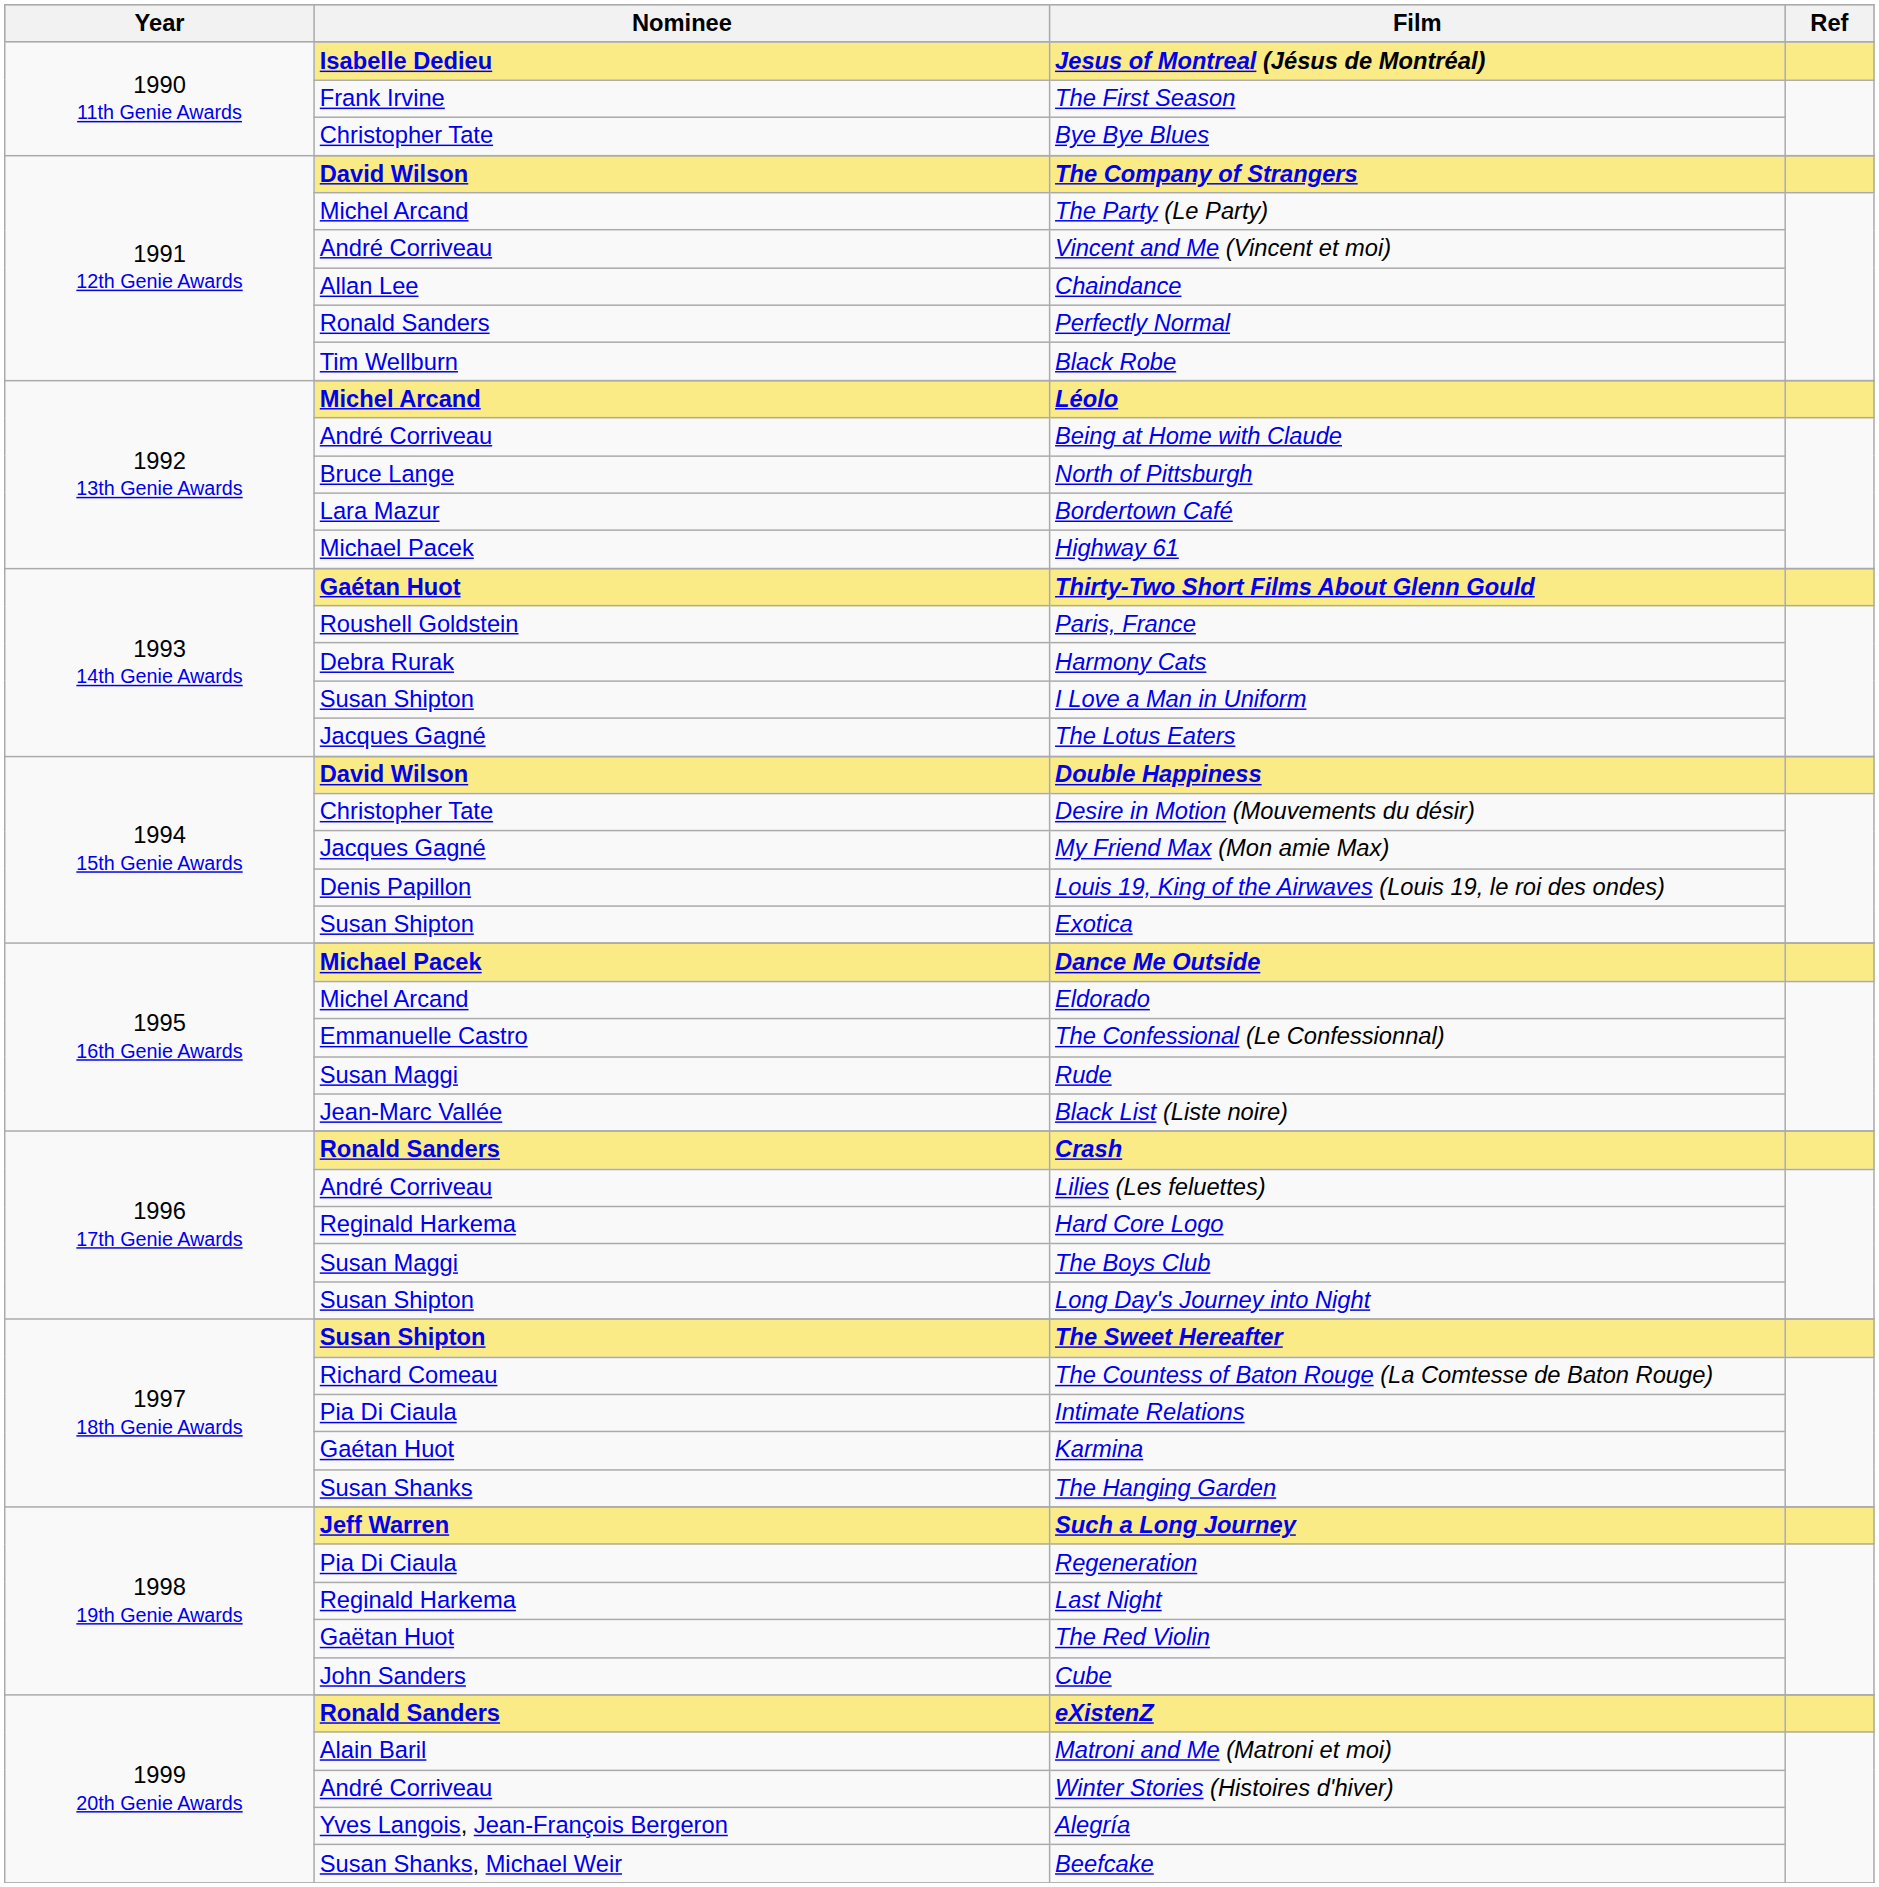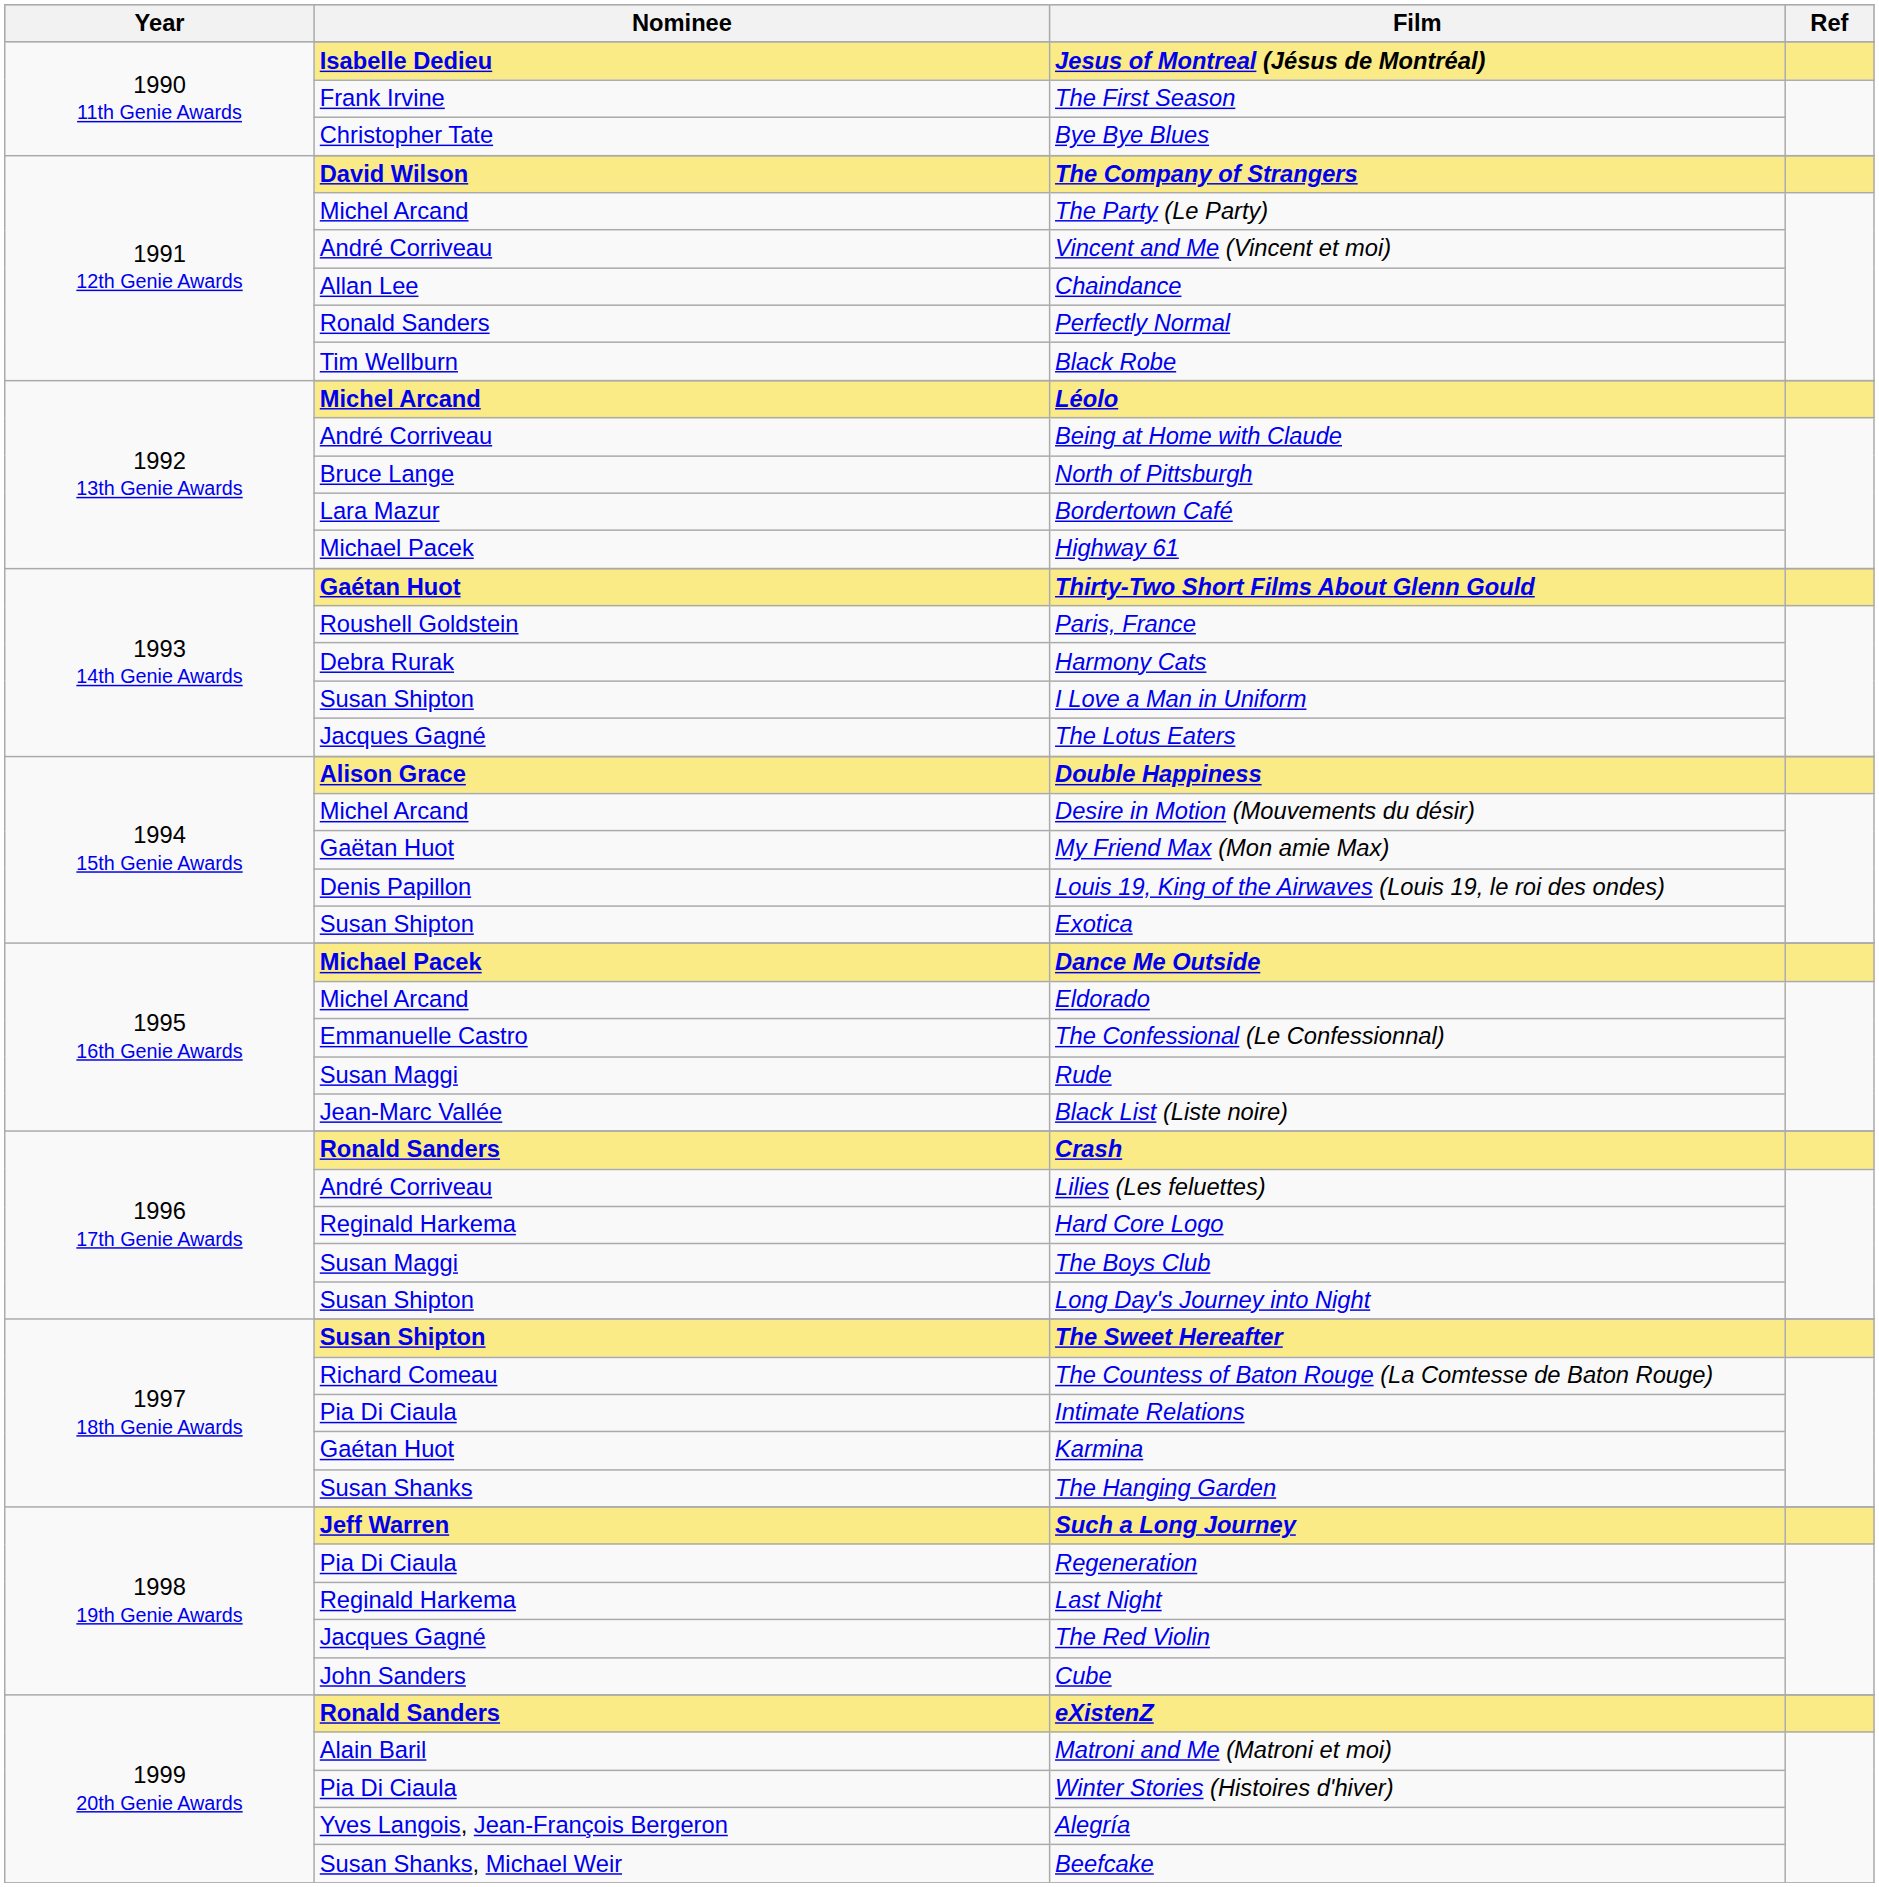 <table class="wikitable" style="width:100%;">
 <tr style="background:#bebebe;">
 <th style="width:8%;">Year</th>
 <th style="width:19%;">Nominee</th>
 <th style="width:19%;">Film</th>
 <th style="width:2%;">Ref</th>
 </tr>
 <tr>
 <td rowspan="4" align="center">1990 <br> <small><a href='#'>11th Genie Awards</a></small></td>
 </tr>
 <tr style="background:#FAEB86;">
 <td><strong><a href='#'>Isabelle Dedieu</a></strong></td>
 <td><strong><em><a href='#'>Jesus of Montreal</a> (Jésus de Montréal)</em></strong></td>
 <td></td>
 </tr>
 <tr>
 <td><a href='#'>Frank Irvine</a></td>
 <td><em><a href='#'>The First Season</a></em></td>
 <td rowspan=2></td>
 </tr>
 <tr>
 <td><a href='#'>Christopher Tate</a></td>
 <td><em><a href='#'>Bye Bye Blues</a></em></td>
 </tr>
 <tr>
 <td rowspan="7" align="center">1991 <br> <small><a href='#'>12th Genie Awards</a></small></td>
 </tr>
 <tr style="background:#FAEB86;">
 <td><strong><a href='#'>David Wilson</a></strong></td>
 <td><strong><em><a href='#'>The Company of Strangers</a></em></strong></td>
 <td></td>
 </tr>
 <tr>
 <td><a href='#'>Michel Arcand</a></td>
 <td><em><a href='#'>The Party</a> (Le Party)</em></td>
 <td rowspan=5></td>
 </tr>
 <tr>
 <td><a href='#'>André Corriveau</a></td>
 <td><em><a href='#'>Vincent and Me</a> (Vincent et moi)</em></td>
 </tr>
 <tr>
 <td><a href='#'>Allan Lee</a></td>
 <td><em><a href='#'>Chaindance</a></em></td>
 </tr>
 <tr>
 <td><a href='#'>Ronald Sanders</a></td>
 <td><em><a href='#'>Perfectly Normal</a></em></td>
 </tr>
 <tr>
 <td><a href='#'>Tim Wellburn</a></td>
 <td><em><a href='#'>Black Robe</a></em></td>
 </tr>
 <tr>
 <td rowspan="6" align="center">1992 <br> <small><a href='#'>13th Genie Awards</a></small></td>
 </tr>
 <tr style="background:#FAEB86;">
 <td><strong><a href='#'>Michel Arcand</a></strong></td>
 <td><strong><em><a href='#'>Léolo</a></em></strong></td>
 <td></td>
 </tr>
 <tr>
 <td><a href='#'>André Corriveau</a></td>
 <td><em><a href='#'>Being at Home with Claude</a></em></td>
 <td rowspan=4></td>
 </tr>
 <tr>
 <td><a href='#'>Bruce Lange</a></td>
 <td><em><a href='#'>North of Pittsburgh</a></em></td>
 </tr>
 <tr>
 <td><a href='#'>Lara Mazur</a></td>
 <td><em><a href='#'>Bordertown Café</a></em></td>
 </tr>
 <tr>
 <td><a href='#'>Michael Pacek</a></td>
 <td><em><a href='#'>Highway 61</a></em></td>
 </tr>
 <tr>
 <td rowspan="6" align="center">1993 <br> <small><a href='#'>14th Genie Awards</a></small></td>
 </tr>
 <tr style="background:#FAEB86;">
 <td><strong><a href='#'>Gaétan Huot</a></strong></td>
 <td><strong><em><a href='#'>Thirty-Two Short Films About Glenn Gould</a></em></strong></td>
 <td></td>
 </tr>
 <tr>
 <td><a href='#'>Roushell Goldstein</a></td>
 <td><em><a href='#'>Paris, France</a></em></td>
 <td rowspan=4></td>
 </tr>
 <tr>
 <td><a href='#'>Debra Rurak</a></td>
 <td><em><a href='#'>Harmony Cats</a></em></td>
 </tr>
 <tr>
 <td><a href='#'>Susan Shipton</a></td>
 <td><em><a href='#'>I Love a Man in Uniform</a></em></td>
 </tr>
 <tr>
 <td><a href='#'>Jacques Gagné</a></td>
 <td><em><a href='#'>The Lotus Eaters</a></em></td>
 </tr>
 <tr>
 <td rowspan="6" align="center">1994<br> <small><a href='#'>15th Genie Awards</a></small></td>
 </tr>
 <tr style="background:#FAEB86;">
-<td><strong><a href='#'>David Wilson</a></strong></td>
+<td><strong><a href='#'>Alison Grace</a></strong></td>
 <td><strong><em><a href='#'>Double Happiness</a></em></strong></td>
 <td></td>
 </tr>
 <tr>
-<td><a href='#'>Christopher Tate</a></td>
+<td><a href='#'>Michel Arcand</a></td>
 <td><em><a href='#'>Desire in Motion</a> (Mouvements du désir)</em></td>
 <td rowspan=4></td>
 </tr>
 <tr>
-<td><a href='#'>Jacques Gagné</a></td>
+<td><a href='#'>Gaëtan Huot</a></td>
 <td><em><a href='#'>My Friend Max</a> (Mon amie Max)</em></td>
 </tr>
 <tr>
 <td><a href='#'>Denis Papillon</a></td>
 <td><em><a href='#'>Louis 19, King of the Airwaves</a> (Louis 19, le roi des ondes)</em></td>
 </tr>
 <tr>
 <td><a href='#'>Susan Shipton</a></td>
 <td><em><a href='#'>Exotica</a></em></td>
 </tr>
 <tr>
 <td rowspan="6" align="center">1995 <br> <small><a href='#'>16th Genie Awards</a></small></td>
 </tr>
 <tr style="background:#FAEB86;">
 <td><strong><a href='#'>Michael Pacek</a></strong></td>
 <td><strong><em><a href='#'>Dance Me Outside</a></em></strong></td>
 <td></td>
 </tr>
 <tr>
 <td><a href='#'>Michel Arcand</a></td>
 <td><em><a href='#'>Eldorado</a></em></td>
 <td rowspan=4></td>
 </tr>
 <tr>
 <td><a href='#'>Emmanuelle Castro</a></td>
 <td><em><a href='#'>The Confessional</a> (Le Confessionnal)</em></td>
 </tr>
 <tr>
 <td><a href='#'>Susan Maggi</a></td>
 <td><em><a href='#'>Rude</a></em></td>
 </tr>
 <tr>
 <td><a href='#'>Jean-Marc Vallée</a></td>
 <td><em><a href='#'>Black List</a> (Liste noire)</em></td>
 </tr>
 <tr>
 <td rowspan="6" align="center">1996 <br> <small><a href='#'>17th Genie Awards</a></small></td>
 </tr>
 <tr style="background:#FAEB86;">
 <td><strong><a href='#'>Ronald Sanders</a></strong></td>
 <td><strong><em><a href='#'>Crash</a></em></strong></td>
 <td></td>
 </tr>
 <tr>
 <td><a href='#'>André Corriveau</a></td>
 <td><em><a href='#'>Lilies</a> (Les feluettes)</em></td>
 <td rowspan=4></td>
 </tr>
 <tr>
 <td><a href='#'>Reginald Harkema</a></td>
 <td><em><a href='#'>Hard Core Logo</a></em></td>
 </tr>
 <tr>
 <td><a href='#'>Susan Maggi</a></td>
 <td><em><a href='#'>The Boys Club</a></em></td>
 </tr>
 <tr>
 <td><a href='#'>Susan Shipton</a></td>
 <td><em><a href='#'>Long Day's Journey into Night</a></em></td>
 </tr>
 <tr>
 <td rowspan="6" align="center">1997 <br> <small><a href='#'>18th Genie Awards</a></small></td>
 </tr>
 <tr style="background:#FAEB86;">
 <td><strong><a href='#'>Susan Shipton</a></strong></td>
 <td><strong><em><a href='#'>The Sweet Hereafter</a></em></strong></td>
 <td></td>
 </tr>
 <tr>
 <td><a href='#'>Richard Comeau</a></td>
 <td><em><a href='#'>The Countess of Baton Rouge</a> (La Comtesse de Baton Rouge)</em></td>
 <td rowspan=4></td>
 </tr>
 <tr>
 <td><a href='#'>Pia Di Ciaula</a></td>
 <td><em><a href='#'>Intimate Relations</a></em></td>
 </tr>
 <tr>
 <td><a href='#'>Gaétan Huot</a></td>
 <td><em><a href='#'>Karmina</a></em></td>
 </tr>
 <tr>
 <td><a href='#'>Susan Shanks</a></td>
 <td><em><a href='#'>The Hanging Garden</a></em></td>
 </tr>
 <tr>
 <td rowspan="6" align="center">1998 <br> <small><a href='#'>19th Genie Awards</a></small></td>
 </tr>
 <tr style="background:#FAEB86;">
 <td><strong><a href='#'>Jeff Warren</a></strong></td>
 <td><strong><em><a href='#'>Such a Long Journey</a></em></strong></td>
 <td></td>
 </tr>
 <tr>
 <td><a href='#'>Pia Di Ciaula</a></td>
 <td><em><a href='#'>Regeneration</a></em></td>
 <td rowspan=4></td>
 </tr>
 <tr>
 <td><a href='#'>Reginald Harkema</a></td>
 <td><em><a href='#'>Last Night</a></em></td>
 </tr>
 <tr>
-<td><a href='#'>Gaëtan Huot</a></td>
+<td><a href='#'>Jacques Gagné</a></td>
 <td><em><a href='#'>The Red Violin</a></em></td>
 </tr>
 <tr>
 <td><a href='#'>John Sanders</a></td>
 <td><em><a href='#'>Cube</a></em></td>
 </tr>
 <tr>
 <td rowspan="6" align="center">1999 <br> <small><a href='#'>20th Genie Awards</a></small></td>
 </tr>
 <tr style="background:#FAEB86;">
 <td><strong><a href='#'>Ronald Sanders</a></strong></td>
 <td><strong><em><a href='#'>eXistenZ</a></em></strong></td>
 <td></td>
 </tr>
 <tr>
 <td><a href='#'>Alain Baril</a></td>
 <td><em><a href='#'>Matroni and Me</a> (Matroni et moi)</em></td>
 <td rowspan=4></td>
 </tr>
 <tr>
-<td><a href='#'>André Corriveau</a></td>
+<td><a href='#'>Pia Di Ciaula</a></td>
 <td><em><a href='#'>Winter Stories</a> (Histoires d'hiver)</em></td>
 </tr>
 <tr>
 <td><a href='#'>Yves Langois</a>, <a href='#'>Jean-François Bergeron</a></td>
 <td><em><a href='#'>Alegría</a></em></td>
 </tr>
 <tr>
 <td><a href='#'>Susan Shanks</a>, <a href='#'>Michael Weir</a></td>
 <td><em><a href='#'>Beefcake</a></em></td>
 </tr>
 </table>
